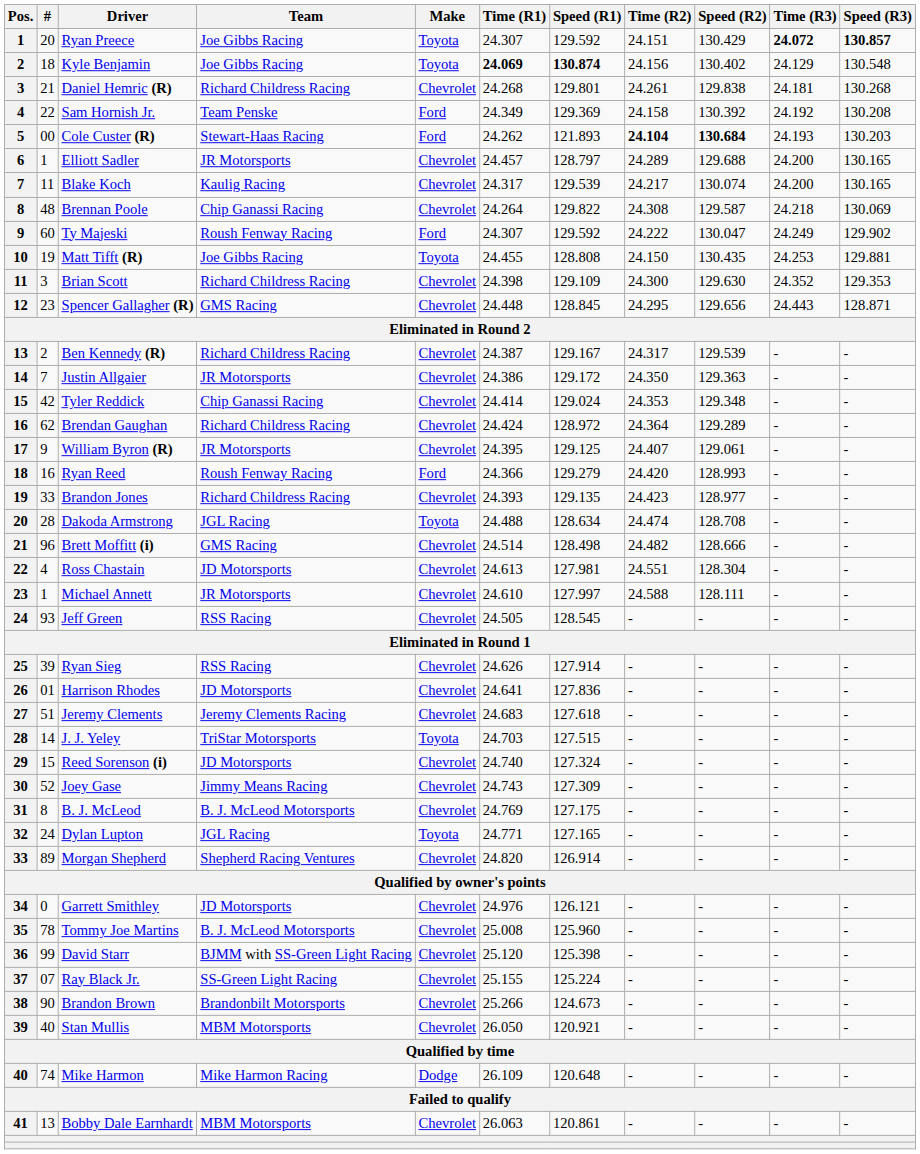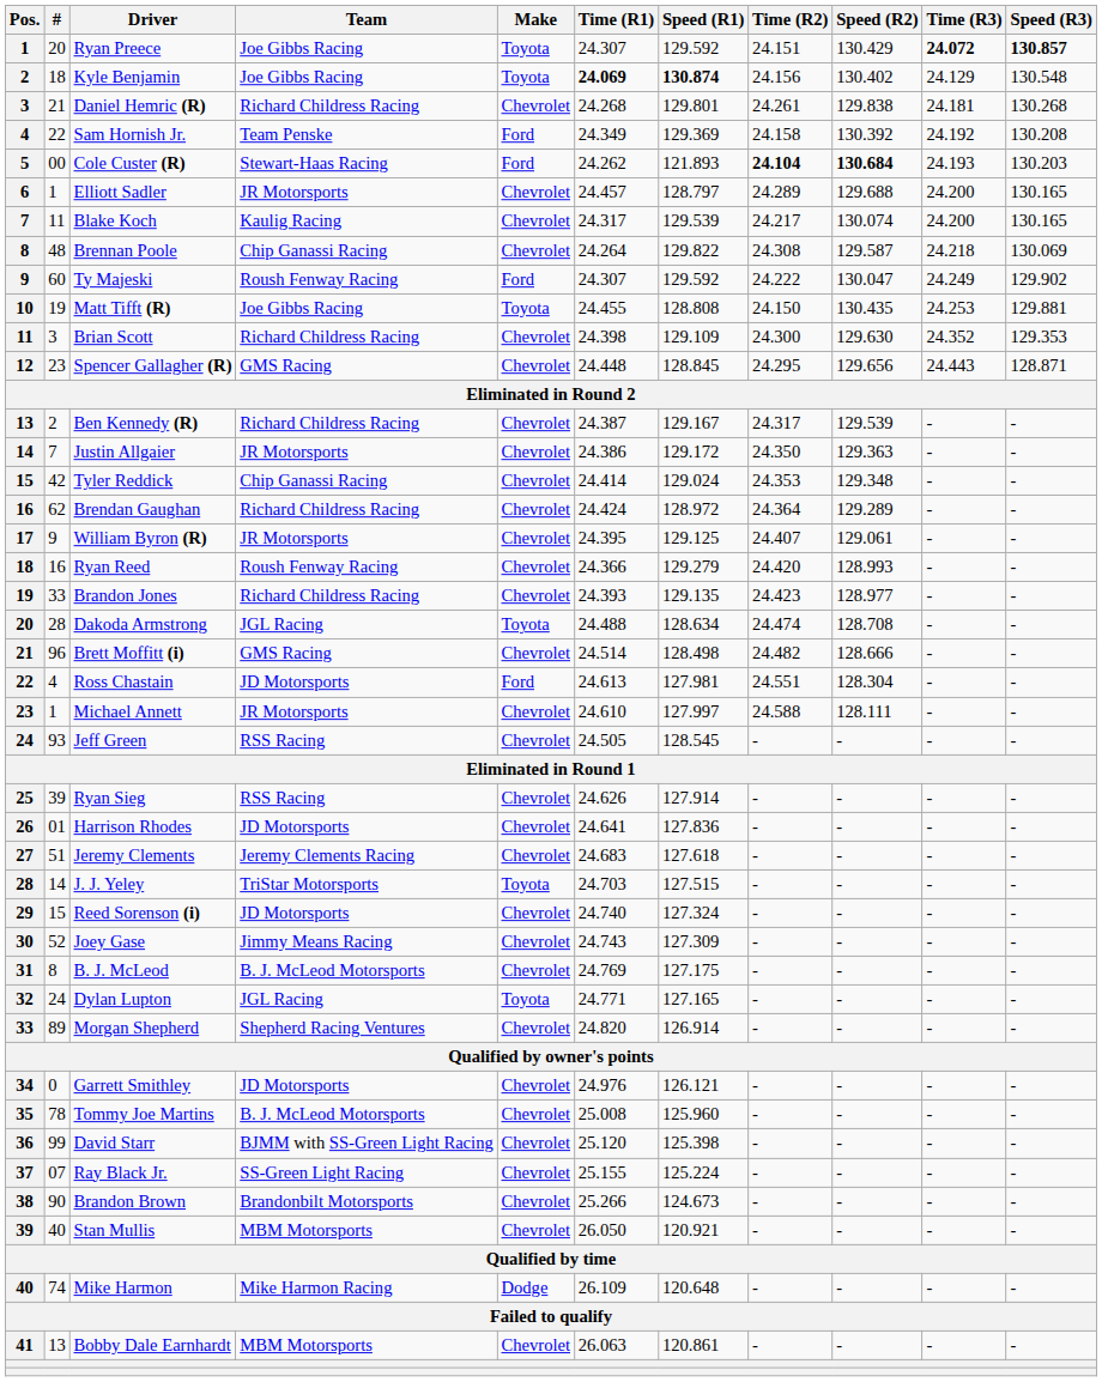 <table class="wikitable" style="font-size:95%">
 <tr>
 <th>Pos.</th>
 <th>#</th>
 <th>Driver</th>
 <th>Team</th>
 <th>Make</th>
 <th>Time (R1)</th>
 <th>Speed (R1)</th>
 <th>Time (R2)</th>
 <th>Speed (R2)</th>
 <th>Time (R3)</th>
 <th>Speed (R3)</th>
 </tr>
 <tr>
 <th>1</th>
 <td>20</td>
 <td><a href='#'>Ryan Preece</a></td>
 <td><a href='#'>Joe Gibbs Racing</a></td>
 <td><a href='#'>Toyota</a></td>
 <td>24.307</td>
 <td>129.592</td>
 <td>24.151</td>
 <td>130.429</td>
 <td><strong>24.072</strong></td>
 <td><strong>130.857</strong></td>
 </tr>
 <tr>
 <th>2</th>
 <td>18</td>
 <td><a href='#'>Kyle Benjamin</a></td>
 <td><a href='#'>Joe Gibbs Racing</a></td>
 <td><a href='#'>Toyota</a></td>
 <td><strong>24.069</strong></td>
 <td><strong>130.874</strong></td>
 <td>24.156</td>
 <td>130.402</td>
 <td>24.129</td>
 <td>130.548</td>
 </tr>
 <tr>
 <th>3</th>
 <td>21</td>
 <td><a href='#'>Daniel Hemric</a> <strong>(R)</strong></td>
 <td><a href='#'>Richard Childress Racing</a></td>
 <td><a href='#'>Chevrolet</a></td>
 <td>24.268</td>
 <td>129.801</td>
 <td>24.261</td>
 <td>129.838</td>
 <td>24.181</td>
 <td>130.268</td>
 </tr>
 <tr>
 <th>4</th>
 <td>22</td>
 <td><a href='#'>Sam Hornish Jr.</a></td>
 <td><a href='#'>Team Penske</a></td>
 <td><a href='#'>Ford</a></td>
 <td>24.349</td>
 <td>129.369</td>
 <td>24.158</td>
 <td>130.392</td>
 <td>24.192</td>
 <td>130.208</td>
 </tr>
 <tr>
 <th>5</th>
 <td>00</td>
 <td><a href='#'>Cole Custer</a> <strong>(R)</strong></td>
 <td><a href='#'>Stewart-Haas Racing</a></td>
 <td><a href='#'>Ford</a></td>
 <td>24.262</td>
 <td>121.893</td>
 <td><strong>24.104</strong></td>
 <td><strong>130.684</strong></td>
 <td>24.193</td>
 <td>130.203</td>
 </tr>
 <tr>
 <th>6</th>
 <td>1</td>
 <td><a href='#'>Elliott Sadler</a></td>
 <td><a href='#'>JR Motorsports</a></td>
 <td><a href='#'>Chevrolet</a></td>
 <td>24.457</td>
 <td>128.797</td>
 <td>24.289</td>
 <td>129.688</td>
 <td>24.200</td>
 <td>130.165</td>
 </tr>
 <tr>
 <th>7</th>
 <td>11</td>
 <td><a href='#'>Blake Koch</a></td>
 <td><a href='#'>Kaulig Racing</a></td>
 <td><a href='#'>Chevrolet</a></td>
 <td>24.317</td>
 <td>129.539</td>
 <td>24.217</td>
 <td>130.074</td>
 <td>24.200</td>
 <td>130.165</td>
 </tr>
 <tr>
 <th>8</th>
 <td>48</td>
 <td><a href='#'>Brennan Poole</a></td>
 <td><a href='#'>Chip Ganassi Racing</a></td>
 <td><a href='#'>Chevrolet</a></td>
 <td>24.264</td>
 <td>129.822</td>
 <td>24.308</td>
 <td>129.587</td>
 <td>24.218</td>
 <td>130.069</td>
 </tr>
 <tr>
 <th>9</th>
 <td>60</td>
 <td><a href='#'>Ty Majeski</a></td>
 <td><a href='#'>Roush Fenway Racing</a></td>
 <td><a href='#'>Ford</a></td>
 <td>24.307</td>
 <td>129.592</td>
 <td>24.222</td>
 <td>130.047</td>
 <td>24.249</td>
 <td>129.902</td>
 </tr>
 <tr>
 <th>10</th>
 <td>19</td>
 <td><a href='#'>Matt Tifft</a> <strong>(R)</strong></td>
 <td><a href='#'>Joe Gibbs Racing</a></td>
 <td><a href='#'>Toyota</a></td>
 <td>24.455</td>
 <td>128.808</td>
 <td>24.150</td>
 <td>130.435</td>
 <td>24.253</td>
 <td>129.881</td>
 </tr>
 <tr>
 <th>11</th>
 <td>3</td>
 <td><a href='#'>Brian Scott</a></td>
 <td><a href='#'>Richard Childress Racing</a></td>
 <td><a href='#'>Chevrolet</a></td>
 <td>24.398</td>
 <td>129.109</td>
 <td>24.300</td>
 <td>129.630</td>
 <td>24.352</td>
 <td>129.353</td>
 </tr>
 <tr>
 <th>12</th>
 <td>23</td>
 <td><a href='#'>Spencer Gallagher</a> <strong>(R)</strong></td>
 <td><a href='#'>GMS Racing</a></td>
 <td><a href='#'>Chevrolet</a></td>
 <td>24.448</td>
 <td>128.845</td>
 <td>24.295</td>
 <td>129.656</td>
 <td>24.443</td>
 <td>128.871</td>
 </tr>
 <tr>
 <th colspan="11">Eliminated in Round 2</th>
 </tr>
 <tr>
 <th>13</th>
 <td>2</td>
 <td><a href='#'>Ben Kennedy</a> <strong>(R)</strong></td>
 <td><a href='#'>Richard Childress Racing</a></td>
 <td><a href='#'>Chevrolet</a></td>
 <td>24.387</td>
 <td>129.167</td>
 <td>24.317</td>
 <td>129.539</td>
 <td>-</td>
 <td>-</td>
 </tr>
 <tr>
 <th>14</th>
 <td>7</td>
 <td><a href='#'>Justin Allgaier</a></td>
 <td><a href='#'>JR Motorsports</a></td>
 <td><a href='#'>Chevrolet</a></td>
 <td>24.386</td>
 <td>129.172</td>
 <td>24.350</td>
 <td>129.363</td>
 <td>-</td>
 <td>-</td>
 </tr>
 <tr>
 <th>15</th>
 <td>42</td>
 <td><a href='#'>Tyler Reddick</a></td>
 <td><a href='#'>Chip Ganassi Racing</a></td>
 <td><a href='#'>Chevrolet</a></td>
 <td>24.414</td>
 <td>129.024</td>
 <td>24.353</td>
 <td>129.348</td>
 <td>-</td>
 <td>-</td>
 </tr>
 <tr>
 <th>16</th>
 <td>62</td>
 <td><a href='#'>Brendan Gaughan</a></td>
 <td><a href='#'>Richard Childress Racing</a></td>
 <td><a href='#'>Chevrolet</a></td>
 <td>24.424</td>
 <td>128.972</td>
 <td>24.364</td>
 <td>129.289</td>
 <td>-</td>
 <td>-</td>
 </tr>
 <tr>
 <th>17</th>
 <td>9</td>
 <td><a href='#'>William Byron</a> <strong>(R)</strong></td>
 <td><a href='#'>JR Motorsports</a></td>
 <td><a href='#'>Chevrolet</a></td>
 <td>24.395</td>
 <td>129.125</td>
 <td>24.407</td>
 <td>129.061</td>
 <td>-</td>
 <td>-</td>
 </tr>
 <tr>
 <th>18</th>
 <td>16</td>
 <td><a href='#'>Ryan Reed</a></td>
 <td><a href='#'>Roush Fenway Racing</a></td>
-<td><a href='#'>Ford</a></td>
+<td><a href='#'>Chevrolet</a></td>
 <td>24.366</td>
 <td>129.279</td>
 <td>24.420</td>
 <td>128.993</td>
 <td>-</td>
 <td>-</td>
 </tr>
 <tr>
 <th>19</th>
 <td>33</td>
 <td><a href='#'>Brandon Jones</a></td>
 <td><a href='#'>Richard Childress Racing</a></td>
 <td><a href='#'>Chevrolet</a></td>
 <td>24.393</td>
 <td>129.135</td>
 <td>24.423</td>
 <td>128.977</td>
 <td>-</td>
 <td>-</td>
 </tr>
 <tr>
 <th>20</th>
 <td>28</td>
 <td><a href='#'>Dakoda Armstrong</a></td>
 <td><a href='#'>JGL Racing</a></td>
 <td><a href='#'>Toyota</a></td>
 <td>24.488</td>
 <td>128.634</td>
 <td>24.474</td>
 <td>128.708</td>
 <td>-</td>
 <td>-</td>
 </tr>
 <tr>
 <th>21</th>
 <td>96</td>
 <td><a href='#'>Brett Moffitt</a> <strong>(i)</strong></td>
 <td><a href='#'>GMS Racing</a></td>
 <td><a href='#'>Chevrolet</a></td>
 <td>24.514</td>
 <td>128.498</td>
 <td>24.482</td>
 <td>128.666</td>
 <td>-</td>
 <td>-</td>
 </tr>
 <tr>
 <th>22</th>
 <td>4</td>
 <td><a href='#'>Ross Chastain</a></td>
 <td><a href='#'>JD Motorsports</a></td>
-<td><a href='#'>Chevrolet</a></td>
+<td><a href='#'>Ford</a></td>
 <td>24.613</td>
 <td>127.981</td>
 <td>24.551</td>
 <td>128.304</td>
 <td>-</td>
 <td>-</td>
 </tr>
 <tr>
 <th>23</th>
 <td>1</td>
 <td><a href='#'>Michael Annett</a></td>
 <td><a href='#'>JR Motorsports</a></td>
 <td><a href='#'>Chevrolet</a></td>
 <td>24.610</td>
 <td>127.997</td>
 <td>24.588</td>
 <td>128.111</td>
 <td>-</td>
 <td>-</td>
 </tr>
 <tr>
 <th>24</th>
 <td>93</td>
 <td><a href='#'>Jeff Green</a></td>
 <td><a href='#'>RSS Racing</a></td>
 <td><a href='#'>Chevrolet</a></td>
 <td>24.505</td>
 <td>128.545</td>
 <td>-</td>
 <td>-</td>
 <td>-</td>
 <td>-</td>
 </tr>
 <tr>
 <th colspan="11">Eliminated in Round 1</th>
 </tr>
 <tr>
 <th>25</th>
 <td>39</td>
 <td><a href='#'>Ryan Sieg</a></td>
 <td><a href='#'>RSS Racing</a></td>
 <td><a href='#'>Chevrolet</a></td>
 <td>24.626</td>
 <td>127.914</td>
 <td>-</td>
 <td>-</td>
 <td>-</td>
 <td>-</td>
 </tr>
 <tr>
 <th>26</th>
 <td>01</td>
 <td><a href='#'>Harrison Rhodes</a></td>
 <td><a href='#'>JD Motorsports</a></td>
 <td><a href='#'>Chevrolet</a></td>
 <td>24.641</td>
 <td>127.836</td>
 <td>-</td>
 <td>-</td>
 <td>-</td>
 <td>-</td>
 </tr>
 <tr>
 <th>27</th>
 <td>51</td>
 <td><a href='#'>Jeremy Clements</a></td>
 <td><a href='#'>Jeremy Clements Racing</a></td>
 <td><a href='#'>Chevrolet</a></td>
 <td>24.683</td>
 <td>127.618</td>
 <td>-</td>
 <td>-</td>
 <td>-</td>
 <td>-</td>
 </tr>
 <tr>
 <th>28</th>
 <td>14</td>
 <td><a href='#'>J. J. Yeley</a></td>
 <td><a href='#'>TriStar Motorsports</a></td>
 <td><a href='#'>Toyota</a></td>
 <td>24.703</td>
 <td>127.515</td>
 <td>-</td>
 <td>-</td>
 <td>-</td>
 <td>-</td>
 </tr>
 <tr>
 <th>29</th>
 <td>15</td>
 <td><a href='#'>Reed Sorenson</a> <strong>(i)</strong></td>
 <td><a href='#'>JD Motorsports</a></td>
 <td><a href='#'>Chevrolet</a></td>
 <td>24.740</td>
 <td>127.324</td>
 <td>-</td>
 <td>-</td>
 <td>-</td>
 <td>-</td>
 </tr>
 <tr>
 <th>30</th>
 <td>52</td>
 <td><a href='#'>Joey Gase</a></td>
 <td><a href='#'>Jimmy Means Racing</a></td>
 <td><a href='#'>Chevrolet</a></td>
 <td>24.743</td>
 <td>127.309</td>
 <td>-</td>
 <td>-</td>
 <td>-</td>
 <td>-</td>
 </tr>
 <tr>
 <th>31</th>
 <td>8</td>
 <td><a href='#'>B. J. McLeod</a></td>
 <td><a href='#'>B. J. McLeod Motorsports</a></td>
 <td><a href='#'>Chevrolet</a></td>
 <td>24.769</td>
 <td>127.175</td>
 <td>-</td>
 <td>-</td>
 <td>-</td>
 <td>-</td>
 </tr>
 <tr>
 <th>32</th>
 <td>24</td>
 <td><a href='#'>Dylan Lupton</a></td>
 <td><a href='#'>JGL Racing</a></td>
 <td><a href='#'>Toyota</a></td>
 <td>24.771</td>
 <td>127.165</td>
 <td>-</td>
 <td>-</td>
 <td>-</td>
 <td>-</td>
 </tr>
 <tr>
 <th>33</th>
 <td>89</td>
 <td><a href='#'>Morgan Shepherd</a></td>
 <td><a href='#'>Shepherd Racing Ventures</a></td>
 <td><a href='#'>Chevrolet</a></td>
 <td>24.820</td>
 <td>126.914</td>
 <td>-</td>
 <td>-</td>
 <td>-</td>
 <td>-</td>
 </tr>
 <tr>
 <th colspan="11">Qualified by owner's points</th>
 </tr>
 <tr>
 <th>34</th>
 <td>0</td>
 <td><a href='#'>Garrett Smithley</a></td>
 <td><a href='#'>JD Motorsports</a></td>
 <td><a href='#'>Chevrolet</a></td>
 <td>24.976</td>
 <td>126.121</td>
 <td>-</td>
 <td>-</td>
 <td>-</td>
 <td>-</td>
 </tr>
 <tr>
 <th>35</th>
 <td>78</td>
 <td><a href='#'>Tommy Joe Martins</a></td>
 <td><a href='#'>B. J. McLeod Motorsports</a></td>
 <td><a href='#'>Chevrolet</a></td>
 <td>25.008</td>
 <td>125.960</td>
 <td>-</td>
 <td>-</td>
 <td>-</td>
 <td>-</td>
 </tr>
 <tr>
 <th>36</th>
 <td>99</td>
 <td><a href='#'>David Starr</a></td>
 <td><a href='#'>BJMM</a> with <a href='#'>SS-Green Light Racing</a></td>
 <td><a href='#'>Chevrolet</a></td>
 <td>25.120</td>
 <td>125.398</td>
 <td>-</td>
 <td>-</td>
 <td>-</td>
 <td>-</td>
 </tr>
 <tr>
 <th>37</th>
 <td>07</td>
 <td><a href='#'>Ray Black Jr.</a></td>
 <td><a href='#'>SS-Green Light Racing</a></td>
 <td><a href='#'>Chevrolet</a></td>
 <td>25.155</td>
 <td>125.224</td>
 <td>-</td>
 <td>-</td>
 <td>-</td>
 <td>-</td>
 </tr>
 <tr>
 <th>38</th>
 <td>90</td>
 <td><a href='#'>Brandon Brown</a></td>
 <td><a href='#'>Brandonbilt Motorsports</a></td>
 <td><a href='#'>Chevrolet</a></td>
 <td>25.266</td>
 <td>124.673</td>
 <td>-</td>
 <td>-</td>
 <td>-</td>
 <td>-</td>
 </tr>
 <tr>
 <th>39</th>
 <td>40</td>
 <td><a href='#'>Stan Mullis</a></td>
 <td><a href='#'>MBM Motorsports</a></td>
 <td><a href='#'>Chevrolet</a></td>
 <td>26.050</td>
 <td>120.921</td>
 <td>-</td>
 <td>-</td>
 <td>-</td>
 <td>-</td>
 </tr>
 <tr>
 <th colspan="11">Qualified by time</th>
 </tr>
 <tr>
 <th>40</th>
 <td>74</td>
 <td><a href='#'>Mike Harmon</a></td>
 <td><a href='#'>Mike Harmon Racing</a></td>
 <td><a href='#'>Dodge</a></td>
 <td>26.109</td>
 <td>120.648</td>
 <td>-</td>
 <td>-</td>
 <td>-</td>
 <td>-</td>
 </tr>
 <tr>
 <th colspan="11">Failed to qualify</th>
 </tr>
 <tr>
 <th>41</th>
 <td>13</td>
 <td><a href='#'>Bobby Dale Earnhardt</a></td>
 <td><a href='#'>MBM Motorsports</a></td>
 <td><a href='#'>Chevrolet</a></td>
 <td>26.063</td>
 <td>120.861</td>
 <td>-</td>
 <td>-</td>
 <td>-</td>
 <td>-</td>
 </tr>
 <tr>
 <th colspan="11"></th>
 </tr>
 <tr>
 <th colspan="11"></th>
 </tr>
 </table>
